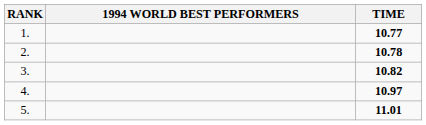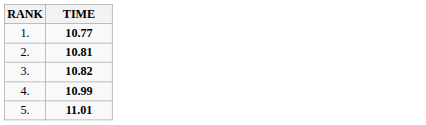 <table class=wikitable>
 <tr>
 <th>RANK</th>
-<th align="center" style="width: 25em">1994 WORLD BEST PERFORMERS</th>
 <th align="center" style="width: 5em">TIME</th>
 </tr>
 <tr>
 <td align="center">1.</td>
-<td></td>
 <td align="center"><strong>10.77</strong></td>
 </tr>
 <tr>
 <td align="center">2.</td>
-<td></td>
-<td align="center"><strong>10.78</strong></td>
+<td align="center"><strong>10.81</strong></td>
 </tr>
 <tr>
 <td align="center">3.</td>
-<td></td>
 <td align="center"><strong>10.82</strong></td>
 </tr>
 <tr>
 <td align="center">4.</td>
-<td></td>
-<td align="center"><strong>10.97</strong></td>
+<td align="center"><strong>10.99</strong></td>
 </tr>
 <tr>
 <td align="center">5.</td>
-<td></td>
 <td align="center"><strong>11.01</strong></td>
 </tr>
 </table>
